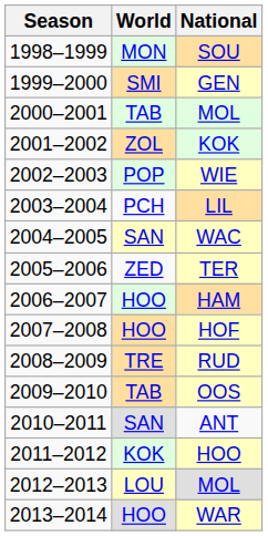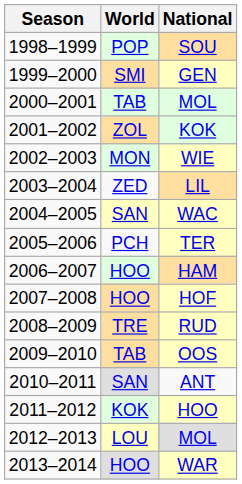 <table class="wikitable" style="text-align:center; font-size:95%">
 <tr>
 <th>Season</th>
 <th>World</th>
 <th>National</th>
 </tr>
 <tr>
 <td>1998–1999</td>
-<td bgcolor="#DFFFDF"><a href='#'>MON</a> <br></td>
+<td bgcolor="#DFFFDF"><a href='#'>POP</a> <br></td>
 <td bgcolor="#FFDF9F"><a href='#'>SOU</a> <br></td>
 </tr>
 <tr>
 <td>1999–2000</td>
 <td bgcolor="#FFDF9F"><a href='#'>SMI</a> <br></td>
 <td bgcolor="#FFFFBF"><a href='#'>GEN</a> <br></td>
 </tr>
 <tr>
 <td>2000–2001</td>
 <td bgcolor="#DFFFDF"><a href='#'>TAB</a> <br></td>
 <td bgcolor="#DFFFDF"><a href='#'>MOL</a> <br></td>
 </tr>
 <tr>
 <td>2001–2002</td>
 <td bgcolor="#FFDF9F"><a href='#'>ZOL</a> <br></td>
 <td bgcolor="#DFFFDF"><a href='#'>KOK</a> <br></td>
 </tr>
 <tr>
 <td>2002–2003</td>
-<td bgcolor="#DFFFDF"><a href='#'>POP</a> <br></td>
+<td bgcolor="#DFFFDF"><a href='#'>MON</a> <br></td>
 <td bgcolor="#FFFFBF"><a href='#'>WIE</a> <br></td>
 </tr>
 <tr>
 <td>2003–2004</td>
-<td><a href='#'>PCH</a> <br></td>
+<td><a href='#'>ZED</a> <br></td>
 <td bgcolor="#FFDF9F"><a href='#'>LIL</a> <br></td>
 </tr>
 <tr>
 <td>2004–2005</td>
 <td bgcolor="#FFFFBF"><a href='#'>SAN</a> <br></td>
 <td bgcolor="#FFFFBF"><a href='#'>WAC</a> <br></td>
 </tr>
 <tr>
 <td>2005–2006</td>
-<td><a href='#'>ZED</a> <br></td>
+<td><a href='#'>PCH</a> <br></td>
 <td bgcolor="#FFFFBF"><a href='#'>TER</a> <br></td>
 </tr>
 <tr>
 <td>2006–2007</td>
 <td bgcolor="#DFFFDF"><a href='#'>HOO</a> <br></td>
 <td bgcolor="#FFDF9F"><a href='#'>HAM</a> <br></td>
 </tr>
 <tr>
 <td>2007–2008</td>
 <td bgcolor="#FFDF9F"><a href='#'>HOO</a> <br></td>
 <td bgcolor="#FFFFBF"><a href='#'>HOF</a> <br></td>
 </tr>
 <tr>
 <td>2008–2009</td>
 <td bgcolor="#FFDF9F"><a href='#'>TRE</a> <br></td>
 <td bgcolor="#FFFFBF"><a href='#'>RUD</a> <br></td>
 </tr>
 <tr>
 <td>2009–2010</td>
 <td bgcolor="#FFDF9F"><a href='#'>TAB</a> <br></td>
 <td bgcolor="#FFFFBF"><a href='#'>OOS</a> <br></td>
 </tr>
 <tr>
 <td>2010–2011</td>
 <td bgcolor="#DFDFDF"><a href='#'>SAN</a> <br></td>
 <td><a href='#'>ANT</a> <br></td>
 </tr>
 <tr>
 <td>2011–2012</td>
 <td bgcolor="#DFFFDF"><a href='#'>KOK</a> <br></td>
 <td bgcolor="#FFFFBF"><a href='#'>HOO</a> <br></td>
 </tr>
 <tr>
 <td>2012–2013</td>
 <td bgcolor="#FFFFBF"><a href='#'>LOU</a> <br></td>
 <td bgcolor="#DFDFDF"><a href='#'>MOL</a> <br></td>
 </tr>
 <tr>
 <td>2013–2014</td>
 <td bgcolor="#DFDFDF"><a href='#'>HOO</a> <br></td>
 <td bgcolor="#FFFFBF"><a href='#'>WAR</a> <br></td>
 </tr>
 </table>
